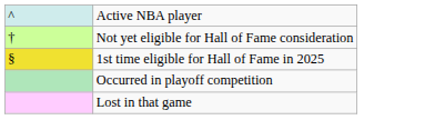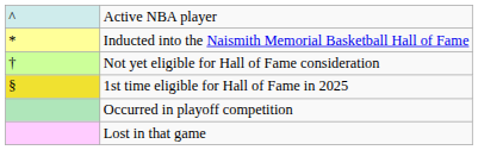 <table class="wikitable">
 <tr>
 <td style="background-color:#CFECEC; width:6em">^</td>
 <td>Active NBA player</td>
+</tr>
+<tr>
+<td style="background-color:#FFFF99; width:6em">*</td>
+<td>Inducted into the <a href='#'>Naismith Memorial Basketball Hall of Fame</a></td>
 </tr>
 <tr>
 <td style="background:#CCFF99; width:1em">†</td>
 <td>Not yet eligible for Hall of Fame consideration</td>
 </tr>
 <tr>
 <td style="background:#F0E130; width:1em">§</td>
 <td>1st time eligible for Hall of Fame in 2025</td>
 </tr>
 <tr>
 <td style="background-color:#AFE6BA; width:6em"></td>
 <td>Occurred in playoff competition</td>
 </tr>
 <tr>
 <td style="background-color:#FFCCFF; width:6em"></td>
 <td>Lost in that game</td>
 </tr>
 </table>
